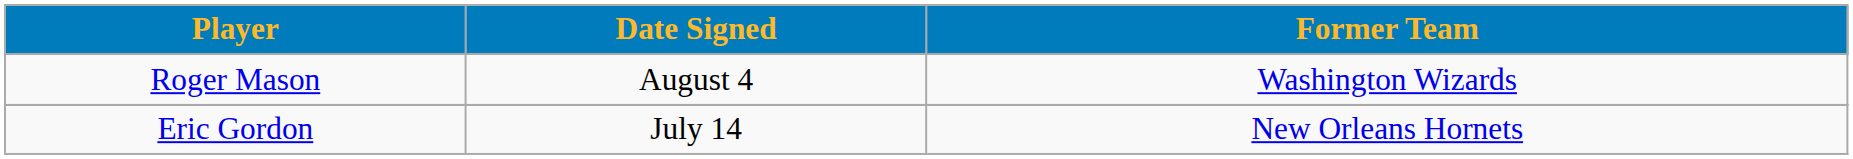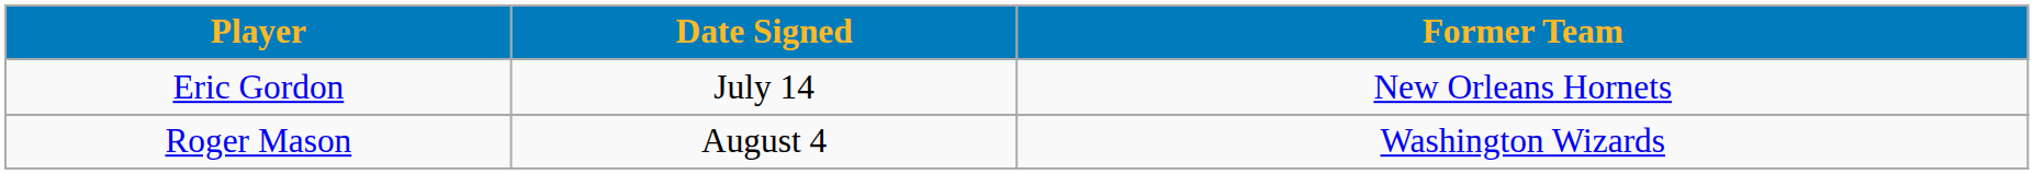 <table class="wikitable sortable sortable">
 <tr>
 <th style="background:#007BBC; color:#FDB927" width="10%">Player</th>
 <th style="background:#007BBC; color:#FDB927" width="10%">Date Signed</th>
 <th style="background:#007BBC; color:#FDB927" width="20%">Former Team</th>
 </tr>
 <tr style="text-align: center">
+<td><a href='#'>Eric Gordon</a></td>
+<td>July 14</td>
+<td><a href='#'>New Orleans Hornets</a></td>
+</tr>
+<tr>
+</tr>
+<tr style="text-align: center">
 <td><a href='#'>Roger Mason</a></td>
 <td>August 4</td>
 <td><a href='#'>Washington Wizards</a></td>
 </tr>
-<tr>
-</tr>
-<tr style="text-align: center">
-<td><a href='#'>Eric Gordon</a></td>
-<td>July 14</td>
-<td><a href='#'>New Orleans Hornets</a></td>
-</tr>
 </table>
